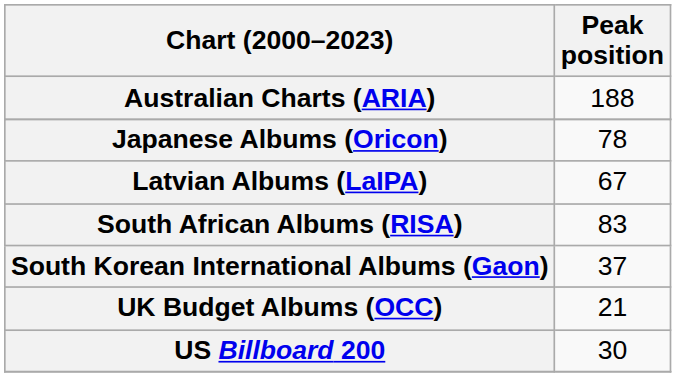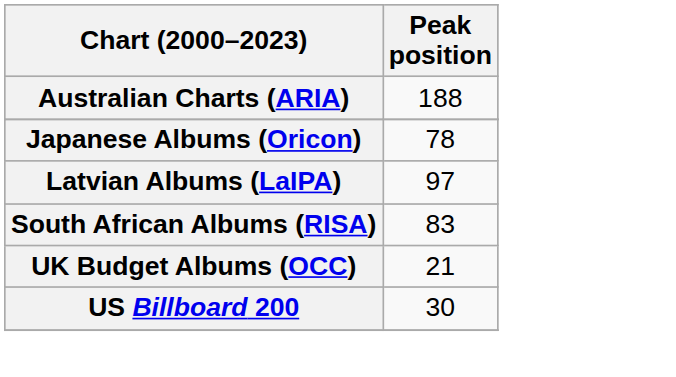 <table class="wikitable sortable plainrowheaders" style="text-align:center">
 <tr>
 <th scope="col">Chart (2000–2023)</th>
 <th scope="col">Peak<br>position</th>
 </tr>
 <tr>
 <th scope="row">Australian Charts (<a href='#'>ARIA</a>)</th>
 <td style="text-align:center;">188</td>
 </tr>
 <tr>
 </tr>
 <tr>
 <th scope="row">Japanese Albums (<a href='#'>Oricon</a>)</th>
 <td style="text-align:center;">78</td>
 </tr>
 <tr>
 <th scope="row">Latvian Albums (<a href='#'>LaIPA</a>)</th>
-<td align="center">67</td>
+<td align="center">97</td>
 </tr>
 <tr>
 <th scope="row">South African Albums (<a href='#'>RISA</a>)</th>
 <td align="center">83</td>
-</tr>
-<tr>
-<th scope="row">South Korean International Albums (<a href='#'>Gaon</a>)</th>
-<td align="center">37</td>
 </tr>
 <tr>
 <th scope="row">UK Budget Albums (<a href='#'>OCC</a>)</th>
 <td align="center">21</td>
 </tr>
 <tr>
 <th scope="row">US <a href='#'><em>Billboard</em> 200</a></th>
 <td style="text-align:center;">30</td>
 </tr>
 <tr>
 </tr>
 </table>
